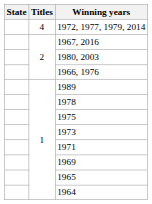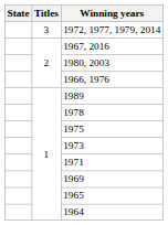 <table class="wikitable sortable" style="margin: 1em 1em 1em 0; background: #FFFFFF; border: 1px #aaa solid; border-collapse: collapse; font-size: 92%;">
 <tr>
 <th>State</th>
 <th>Titles</th>
 <th>Winning years</th>
 </tr>
 <tr>
 <td></td>
-<td rowspan="1" align="center">4</td>
+<td rowspan="1" align="center">3</td>
 <td>1972, 1977, 1979, 2014</td>
 </tr>
 <tr>
 <td></td>
 <td rowspan="3" align="center">2</td>
 <td>1967, 2016</td>
 </tr>
 <tr>
 <td></td>
 <td>1980, 2003</td>
 </tr>
 <tr>
 <td></td>
 <td>1966, 1976</td>
 </tr>
 <tr>
 <td></td>
 <td rowspan="8" align="center">1</td>
 <td>1989</td>
 </tr>
 <tr>
 <td></td>
 <td>1978</td>
 </tr>
 <tr>
 <td></td>
 <td>1975</td>
 </tr>
 <tr>
 <td></td>
 <td>1973</td>
 </tr>
 <tr>
 <td></td>
 <td>1971</td>
 </tr>
 <tr>
 <td></td>
 <td>1969</td>
 </tr>
 <tr>
 <td></td>
 <td>1965</td>
 </tr>
 <tr>
 <td></td>
 <td>1964</td>
 </tr>
 </table>
